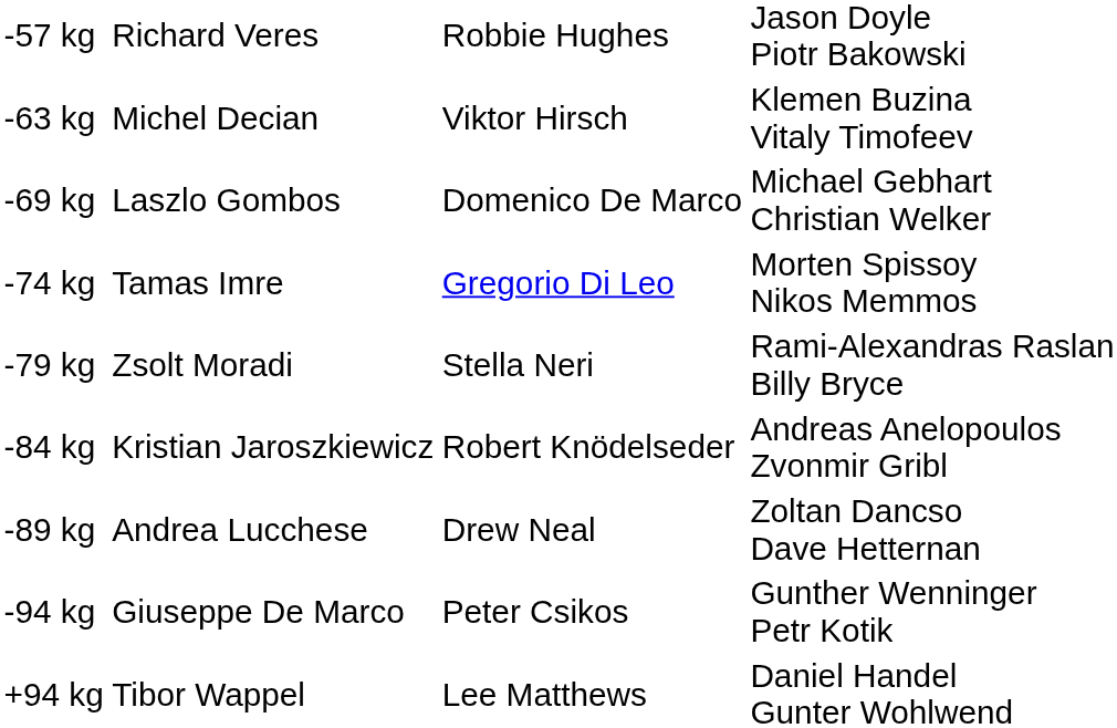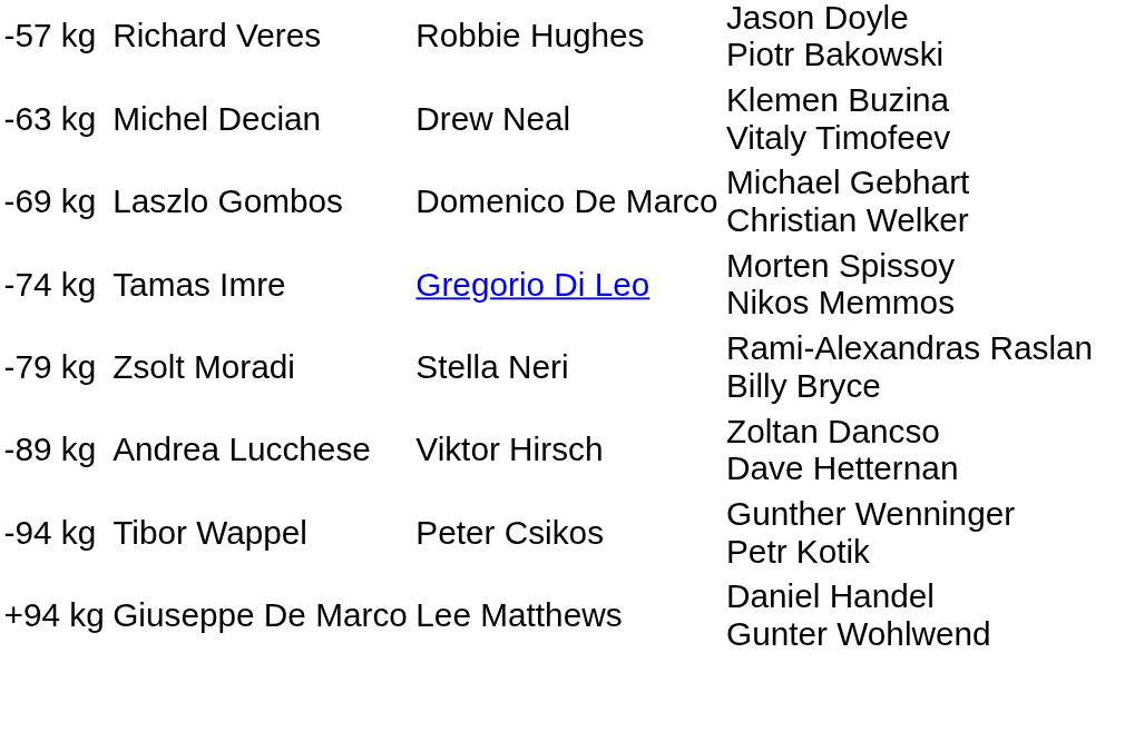 <table>
 <tr>
 <td>-57 kg</td>
 <td>Richard Veres </td>
 <td>Robbie Hughes </td>
 <td>Jason Doyle <br>Piotr Bakowski </td>
 </tr>
 <tr>
 <td>-63 kg</td>
 <td>Michel Decian  </td>
-<td>Viktor Hirsch </td>
+<td>Drew Neal </td>
 <td>Klemen Buzina <br>Vitaly Timofeev </td>
 </tr>
 <tr>
 <td>-69 kg</td>
 <td>Laszlo Gombos </td>
 <td>Domenico De Marco </td>
 <td>Michael Gebhart <br>Christian Welker </td>
 </tr>
 <tr>
 <td>-74 kg</td>
 <td>Tamas Imre </td>
 <td><a href='#'>Gregorio Di Leo</a> </td>
 <td>Morten Spissoy <br>Nikos Memmos </td>
 </tr>
 <tr>
 <td>-79 kg</td>
 <td>Zsolt Moradi </td>
 <td>Stella Neri </td>
 <td>Rami-Alexandras Raslan <br>Billy Bryce </td>
 </tr>
 <tr>
-<td>-84 kg</td>
-<td>Kristian Jaroszkiewicz </td>
-<td>Robert Knödelseder </td>
-<td>Andreas Anelopoulos <br>Zvonmir Gribl </td>
-</tr>
-<tr>
 <td>-89 kg</td>
 <td>Andrea Lucchese </td>
-<td>Drew Neal </td>
+<td>Viktor Hirsch </td>
 <td>Zoltan Dancso <br>Dave Hetternan </td>
 </tr>
 <tr>
 <td>-94 kg</td>
-<td>Giuseppe De Marco </td>
+<td>Tibor Wappel </td>
 <td>Peter Csikos </td>
 <td>Gunther Wenninger <br>Petr Kotik </td>
 </tr>
 <tr>
 <td>+94 kg</td>
-<td>Tibor Wappel </td>
+<td>Giuseppe De Marco </td>
 <td>Lee Matthews </td>
 <td>Daniel Handel <br>Gunter Wohlwend </td>
 </tr>
 <tr>
 </tr>
 </table>
